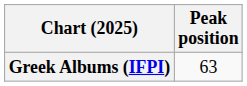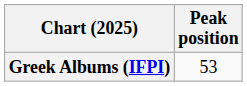 <table class="wikitable sortable plainrowheaders" style="text-align:center">
 <tr>
 <th scope="col">Chart (2025)</th>
 <th scope="col">Peak<br>position</th>
 </tr>
 <tr>
 <th scope="row">Greek Albums (<a href='#'>IFPI</a>)</th>
-<td>63</td>
+<td>53</td>
 </tr>
 </table>
